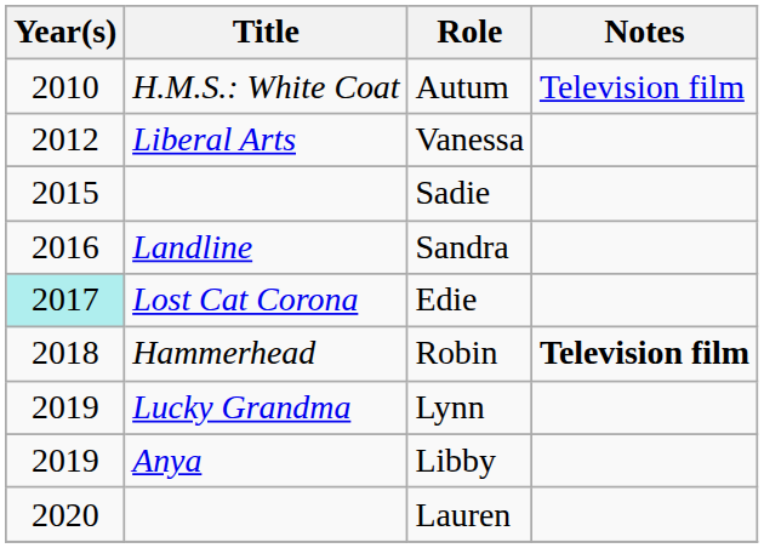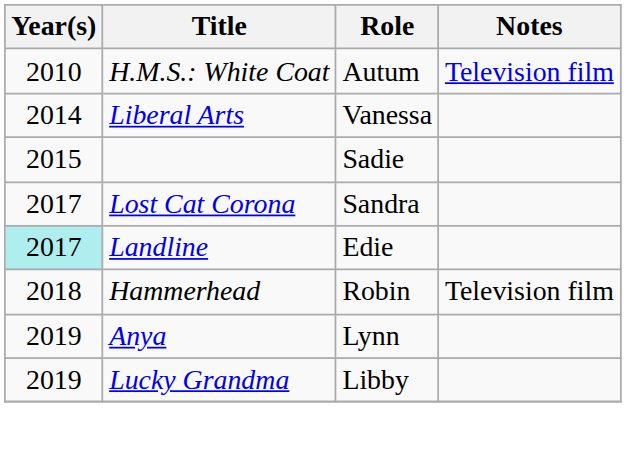 <table class="wikitable plainrowheaders sortable">
 <tr>
 <th>Year(s)</th>
 <th>Title</th>
 <th>Role</th>
 <th class="unsortable">Notes</th>
 </tr>
 <tr>
 <td style="text-align:center;">2010</td>
 <td><em>H.M.S.: White Coat</em></td>
 <td>Autum</td>
 <td><a href='#'>Television film</a></td>
 </tr>
 <tr>
-<td style="text-align:center;">2012</td>
+<td style="text-align:center;">2014</td>
 <td><em><a href='#'>Liberal Arts</a></em></td>
 <td>Vanessa</td>
 <td></td>
 </tr>
 <tr>
 <td style="text-align:center;">2015</td>
 <td><em></em></td>
 <td>Sadie</td>
 <td></td>
 </tr>
 <tr>
-<td style="text-align:center;">2016</td>
-<td><em><a href='#'>Landline</a></em></td>
+<td style="text-align:center;">2017</td>
+<td><em><a href='#'>Lost Cat Corona</a></em></td>
 <td>Sandra</td>
 <td></td>
 </tr>
 <tr>
 <td style="background: paleturquoise; text-align:center;">2017</td>
-<td><em><a href='#'>Lost Cat Corona</a></em></td>
+<td><em><a href='#'>Landline</a></em></td>
 <td>Edie</td>
 <td></td>
 </tr>
 <tr>
 <td style="text-align:center;">2018</td>
 <td><em>Hammerhead</em></td>
 <td>Robin</td>
-<td><strong>Television film</strong></td>
+<td>Television film</td>
 </tr>
 <tr>
 <td style="text-align:center;">2019</td>
-<td><em><a href='#'>Lucky Grandma</a></em></td>
+<td><em><a href='#'>Anya</a></em></td>
 <td>Lynn</td>
 <td></td>
 </tr>
 <tr>
 <td style="text-align:center;">2019</td>
-<td><em><a href='#'>Anya</a></em></td>
+<td><em><a href='#'>Lucky Grandma</a></em></td>
 <td>Libby</td>
-<td></td>
-</tr>
-<tr>
-<td style="text-align:center;">2020</td>
-<td><em></em></td>
-<td>Lauren</td>
 <td></td>
 </tr>
 <tr>
 </tr>
 </table>
